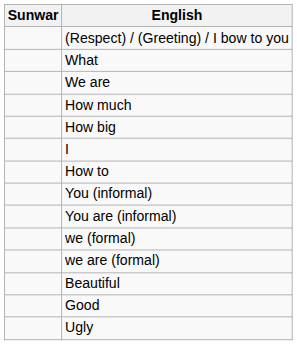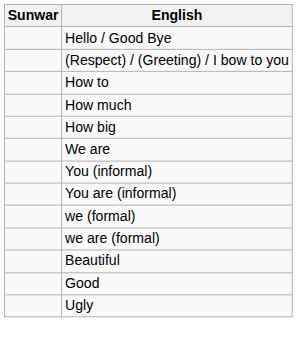 <table class="wikitable mw-collapsible">
 <tr>
 <th>Sunwar</th>
 <th>English</th>
 </tr>
 <tr>
 <td></td>
+<td>Hello / Good Bye</td>
+</tr>
+<tr>
+<td></td>
 <td>(Respect) / (Greeting) / I bow to you</td>
 </tr>
 <tr>
 <td></td>
-<td>What</td>
-</tr>
-<tr>
-<td></td>
-<td>We are</td>
+<td>How to</td>
 </tr>
 <tr>
 <td></td>
 <td>How much</td>
 </tr>
 <tr>
 <td></td>
 <td>How big</td>
 </tr>
 <tr>
 <td></td>
-<td>I</td>
-</tr>
-<tr>
-<td></td>
-<td>How to</td>
+<td>We are</td>
 </tr>
 <tr>
 <td></td>
 <td>You (informal)</td>
 </tr>
 <tr>
 <td></td>
 <td>You are (informal)</td>
 </tr>
 <tr>
 <td></td>
 <td>we (formal)</td>
 </tr>
 <tr>
 <td></td>
 <td>we are (formal)</td>
 </tr>
 <tr>
 <td></td>
 <td>Beautiful</td>
 </tr>
 <tr>
 <td></td>
 <td>Good</td>
 </tr>
 <tr>
 <td></td>
 <td>Ugly</td>
 </tr>
 </table>
